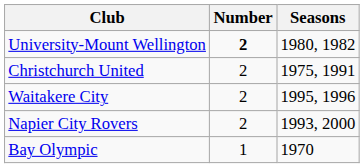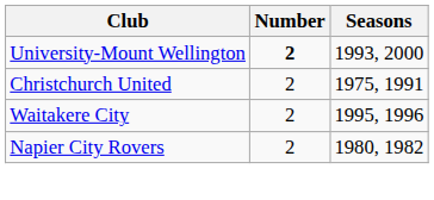 <table class="wikitable sortable">
 <tr>
 <th>Club</th>
 <th>Number</th>
 <th>Seasons</th>
 </tr>
 <tr>
 <td><a href='#'>University-Mount Wellington</a></td>
 <td style="text-align:center"><strong>2</strong></td>
-<td>1980, 1982</td>
+<td>1993, 2000</td>
 </tr>
 <tr>
 <td><a href='#'>Christchurch United</a></td>
 <td style="text-align:center">2</td>
 <td>1975, 1991</td>
 </tr>
 <tr>
 <td><a href='#'>Waitakere City</a></td>
 <td style="text-align:center">2</td>
 <td>1995, 1996</td>
 </tr>
 <tr>
 <td><a href='#'>Napier City Rovers</a></td>
 <td style="text-align:center">2</td>
-<td>1993, 2000</td>
-</tr>
-<tr>
-<td><a href='#'>Bay Olympic</a></td>
-<td style="text-align:center">1</td>
-<td>1970</td>
+<td>1980, 1982</td>
 </tr>
 </table>
